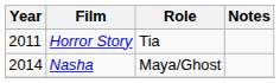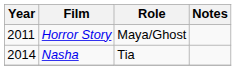 <table class="wikitable sortable">
 <tr>
 <th>Year</th>
 <th>Film</th>
 <th>Role</th>
 <th>Notes</th>
 </tr>
 <tr>
 <td>2011</td>
 <td><em><a href='#'>Horror Story</a></em></td>
-<td>Tia</td>
+<td>Maya/Ghost</td>
 <td></td>
 </tr>
 <tr>
 <td>2014</td>
 <td><em><a href='#'>Nasha</a></em></td>
-<td>Maya/Ghost</td>
+<td>Tia</td>
 <td></td>
 </tr>
 <tr>
 </tr>
 </table>
